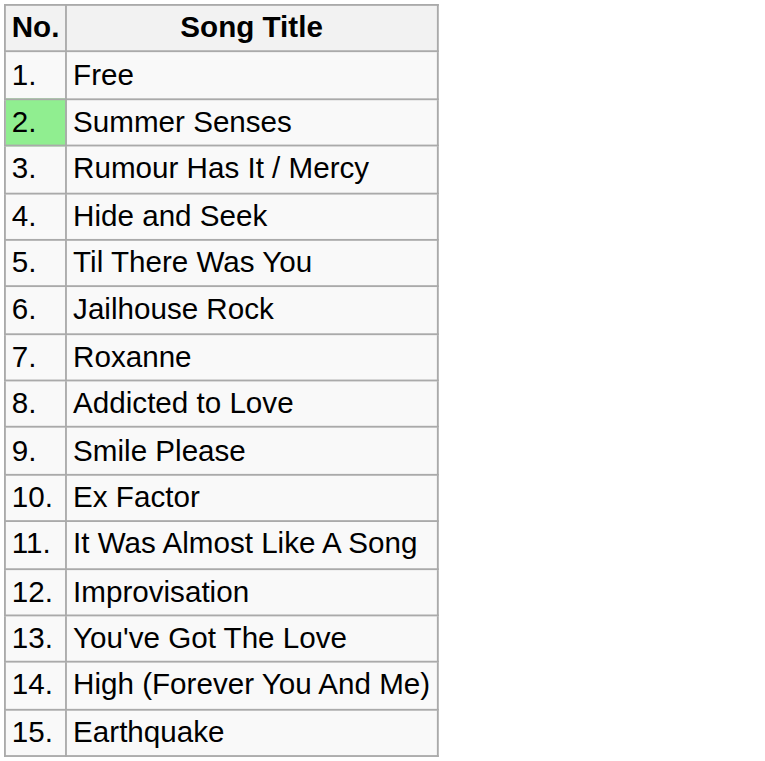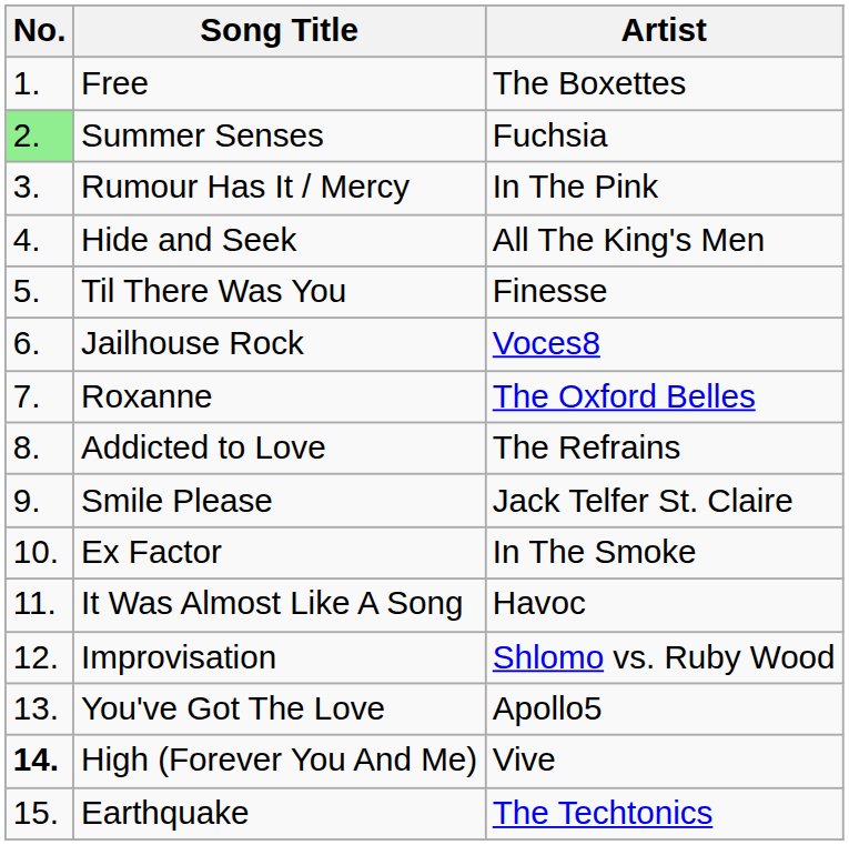 <table class="wikitable">
 <tr>
 <th>No.</th>
 <th>Song Title</th>
+<th>Artist</th>
 </tr>
 <tr>
 <td>1.</td>
 <td>Free</td>
+<td>The Boxettes</td>
 </tr>
 <tr>
 <td style="background: lightgreen;">2.</td>
 <td>Summer Senses</td>
+<td>Fuchsia</td>
 </tr>
 <tr>
 <td>3.</td>
 <td>Rumour Has It / Mercy</td>
+<td>In The Pink</td>
 </tr>
 <tr>
 <td>4.</td>
 <td>Hide and Seek</td>
+<td>All The King's Men</td>
 </tr>
 <tr>
 <td>5.</td>
 <td>Til There Was You</td>
+<td>Finesse</td>
 </tr>
 <tr>
 <td>6.</td>
 <td>Jailhouse Rock</td>
+<td><a href='#'>Voces8</a></td>
 </tr>
 <tr>
 <td>7.</td>
 <td>Roxanne</td>
+<td><a href='#'>The Oxford Belles</a></td>
 </tr>
 <tr>
 <td>8.</td>
 <td>Addicted to Love</td>
+<td>The Refrains</td>
 </tr>
 <tr>
 <td>9.</td>
 <td>Smile Please</td>
+<td>Jack Telfer St. Claire</td>
 </tr>
 <tr>
 <td>10.</td>
 <td>Ex Factor</td>
+<td>In The Smoke</td>
 </tr>
 <tr>
 <td>11.</td>
 <td>It Was Almost Like A Song</td>
+<td>Havoc</td>
 </tr>
 <tr>
 <td>12.</td>
 <td>Improvisation</td>
+<td><a href='#'>Shlomo</a> vs. Ruby Wood</td>
 </tr>
 <tr>
 <td>13.</td>
 <td>You've Got The Love</td>
+<td>Apollo5</td>
 </tr>
 <tr>
-<td>14.</td>
+<td><strong>14.</strong></td>
 <td>High (Forever You And Me)</td>
+<td>Vive</td>
 </tr>
 <tr>
 <td>15.</td>
 <td>Earthquake</td>
+<td><a href='#'>The Techtonics</a></td>
 </tr>
 </table>
